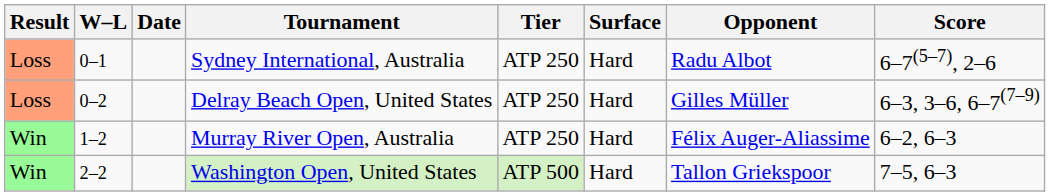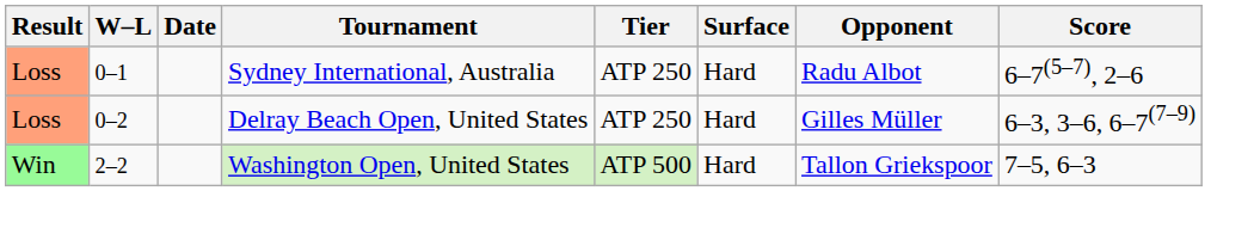 <table class="sortable wikitable nowrap">
 <tr>
 <th>Result</th>
 <th class="unsortable">W–L</th>
 <th>Date</th>
 <th>Tournament</th>
 <th>Tier</th>
 <th>Surface</th>
 <th>Opponent</th>
 <th class="unsortable">Score</th>
 </tr>
 <tr>
 <td bgcolor=FFA07A>Loss</td>
 <td><small>0–1</small></td>
 <td><a href='#'></a></td>
 <td><a href='#'>Sydney International</a>, Australia</td>
 <td>ATP 250</td>
 <td>Hard</td>
 <td> <a href='#'>Radu Albot</a></td>
 <td>6–7<sup>(5–7)</sup>, 2–6</td>
 </tr>
 <tr>
 <td bgcolor=FFA07A>Loss</td>
 <td><small>0–2</small></td>
 <td><a href='#'></a></td>
 <td><a href='#'>Delray Beach Open</a>, United States</td>
 <td>ATP 250</td>
 <td>Hard</td>
 <td> <a href='#'>Gilles Müller</a></td>
 <td>6–3, 3–6, 6–7<sup>(7–9)</sup></td>
 </tr>
 <tr>
 <td style="background:#98fb98;">Win</td>
-<td><small>1–2</small></td>
-<td><a href='#'></a></td>
-<td><a href='#'>Murray River Open</a>, Australia</td>
-<td>ATP 250</td>
-<td>Hard</td>
-<td> <a href='#'>Félix Auger-Aliassime</a></td>
-<td>6–2, 6–3</td>
-</tr>
-<tr>
-<td style="background:#98fb98;">Win</td>
 <td><small>2–2</small></td>
 <td><a href='#'></a></td>
 <td style=background:#d4f1c5><a href='#'>Washington Open</a>, United States</td>
 <td style=background:#d4f1c5>ATP 500</td>
 <td>Hard</td>
 <td> <a href='#'>Tallon Griekspoor</a></td>
 <td>7–5, 6–3</td>
 </tr>
 </table>
